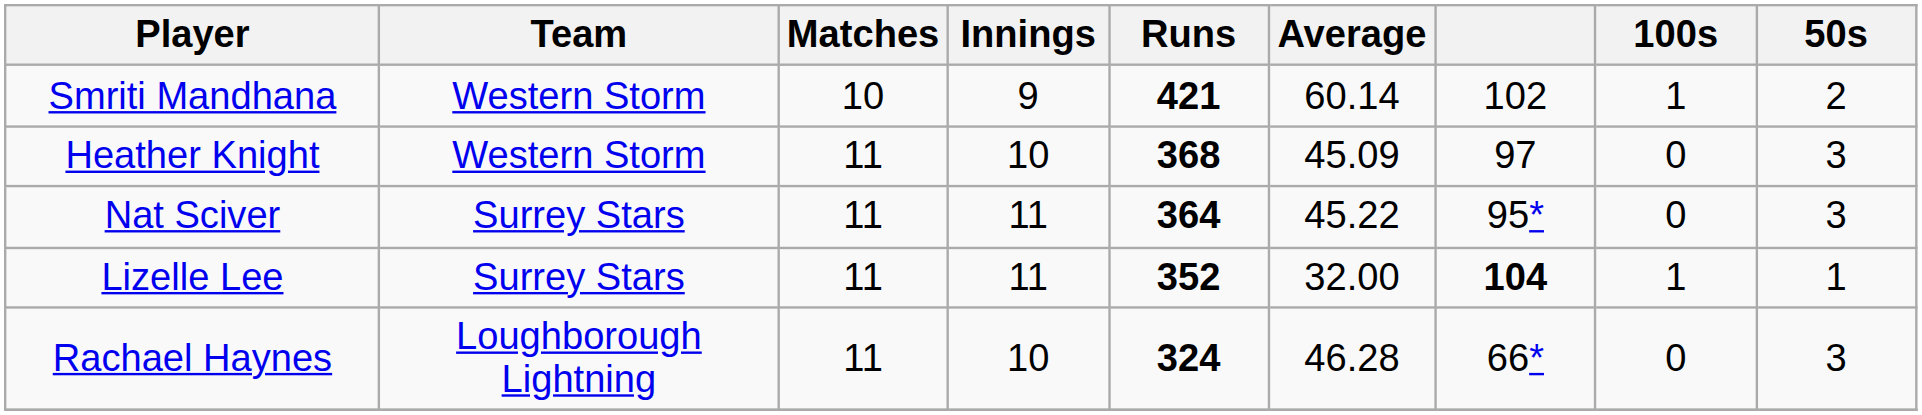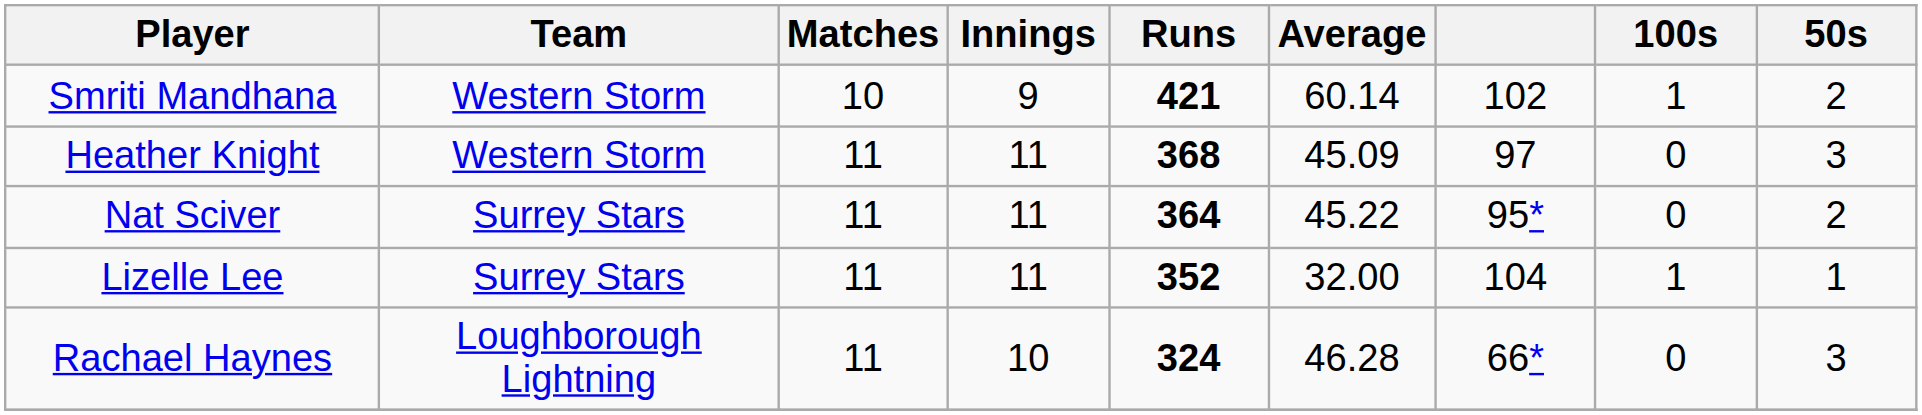 <table class="wikitable" style="text-align:center;">
 <tr>
 <th width=150>Player</th>
 <th width=160>Team</th>
 <th width=60>Matches</th>
 <th width=60>Innings</th>
 <th width=60>Runs</th>
 <th width=60>Average</th>
 <th width=60></th>
 <th width=60>100s</th>
 <th width=60>50s</th>
 </tr>
 <tr>
 <td><a href='#'>Smriti Mandhana</a></td>
 <td><a href='#'>Western Storm</a></td>
 <td>10</td>
 <td>9</td>
 <td><strong>421</strong></td>
 <td>60.14</td>
 <td>102</td>
 <td>1</td>
 <td>2</td>
 </tr>
 <tr>
 <td><a href='#'>Heather Knight</a></td>
 <td><a href='#'>Western Storm</a></td>
 <td>11</td>
-<td>10</td>
+<td>11</td>
 <td><strong>368</strong></td>
 <td>45.09</td>
 <td>97</td>
 <td>0</td>
 <td>3</td>
 </tr>
 <tr>
 <td><a href='#'>Nat Sciver</a></td>
 <td><a href='#'>Surrey Stars</a></td>
 <td>11</td>
 <td>11</td>
 <td><strong>364</strong></td>
 <td>45.22</td>
 <td>95<a href='#'>*</a></td>
 <td>0</td>
-<td>3</td>
+<td>2</td>
 </tr>
 <tr>
 <td><a href='#'>Lizelle Lee</a></td>
 <td><a href='#'>Surrey Stars</a></td>
 <td>11</td>
 <td>11</td>
 <td><strong>352</strong></td>
 <td>32.00</td>
-<td><strong>104</strong></td>
+<td>104</td>
 <td>1</td>
 <td>1</td>
 </tr>
 <tr>
 <td><a href='#'>Rachael Haynes</a></td>
 <td><a href='#'>Loughborough Lightning</a></td>
 <td>11</td>
 <td>10</td>
 <td><strong>324</strong></td>
 <td>46.28</td>
 <td>66<a href='#'>*</a></td>
 <td>0</td>
 <td>3</td>
 </tr>
 <tr>
 </tr>
 </table>
